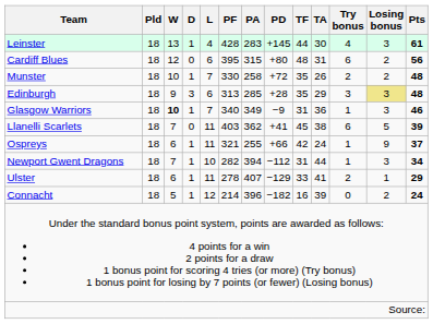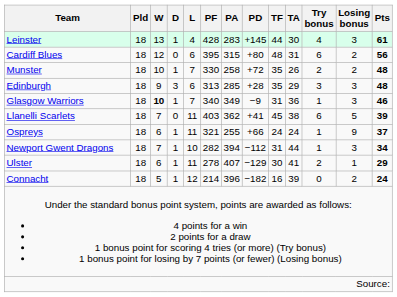 <table class="wikitable" style="float:left;margin-right:15px;text-align: center">
 <tr>
 <th width="200">Team</th>
 <th width="20">Pld</th>
 <th width="20">W</th>
 <th width="20">D</th>
 <th width="20">L</th>
 <th width="20">PF</th>
 <th width="20">PA</th>
 <th width="20">PD</th>
 <th width="20">TF</th>
 <th width="20">TA</th>
 <th width="20">Try bonus</th>
 <th width="20">Losing bonus</th>
 <th width="20">Pts</th>
 </tr>
 <tr style="background:#d8ffeb">
 <td align=left> <a href='#'>Leinster</a></td>
 <td>18</td>
 <td>13</td>
 <td>1</td>
 <td>4</td>
 <td>428</td>
 <td>283</td>
 <td>+145</td>
 <td>44</td>
 <td>30</td>
 <td>4</td>
 <td>3</td>
 <td><strong>61</strong></td>
 </tr>
 <tr>
 <td align=left> <a href='#'>Cardiff Blues</a></td>
 <td>18</td>
 <td>12</td>
 <td>0</td>
 <td>6</td>
 <td>395</td>
 <td>315</td>
 <td>+80</td>
 <td>48</td>
 <td>31</td>
 <td>6</td>
 <td>2</td>
 <td><strong>56</strong></td>
 </tr>
 <tr>
 <td align=left> <a href='#'>Munster</a></td>
 <td>18</td>
 <td>10</td>
 <td>1</td>
 <td>7</td>
 <td>330</td>
 <td>258</td>
 <td>+72</td>
 <td>35</td>
 <td>26</td>
 <td>2</td>
 <td>2</td>
 <td><strong>48</strong></td>
 </tr>
 <tr>
 <td align=left> <a href='#'>Edinburgh</a></td>
 <td>18</td>
 <td>9</td>
 <td>3</td>
 <td>6</td>
 <td>313</td>
 <td>285</td>
 <td>+28</td>
 <td>35</td>
 <td>29</td>
 <td>3</td>
-<td style="background: khaki;">3</td>
+<td>3</td>
 <td><strong>48</strong></td>
 </tr>
 <tr>
 <td align=left> <a href='#'>Glasgow Warriors</a></td>
 <td>18</td>
 <td><strong>10</strong></td>
 <td>1</td>
 <td>7</td>
 <td>340</td>
 <td>349</td>
 <td>−9</td>
 <td>31</td>
 <td>36</td>
 <td>1</td>
 <td>3</td>
 <td><strong>46</strong></td>
 </tr>
 <tr>
 <td align=left> <a href='#'>Llanelli Scarlets</a></td>
 <td>18</td>
 <td>7</td>
 <td>0</td>
 <td>11</td>
 <td>403</td>
 <td>362</td>
 <td>+41</td>
 <td>45</td>
 <td>38</td>
 <td>6</td>
 <td>5</td>
 <td><strong>39</strong></td>
 </tr>
 <tr>
 <td align=left> <a href='#'>Ospreys</a></td>
 <td>18</td>
 <td>6</td>
 <td>1</td>
 <td>11</td>
 <td>321</td>
 <td>255</td>
 <td>+66</td>
-<td>42</td>
+<td>24</td>
 <td>24</td>
 <td>1</td>
 <td>9</td>
 <td><strong>37</strong></td>
 </tr>
 <tr>
 <td align=left> <a href='#'>Newport Gwent Dragons</a></td>
 <td>18</td>
 <td>7</td>
 <td>1</td>
 <td>10</td>
 <td>282</td>
 <td>394</td>
 <td>−112</td>
 <td>31</td>
 <td>44</td>
 <td>1</td>
 <td>3</td>
 <td><strong>34</strong></td>
 </tr>
 <tr>
 <td align=left> <a href='#'>Ulster</a></td>
 <td>18</td>
 <td>6</td>
 <td>1</td>
 <td>11</td>
 <td>278</td>
 <td>407</td>
 <td>−129</td>
-<td>33</td>
+<td>30</td>
 <td>41</td>
 <td>2</td>
 <td>1</td>
 <td><strong>29</strong></td>
 </tr>
 <tr>
 <td align=left> <a href='#'>Connacht</a></td>
 <td>18</td>
 <td>5</td>
 <td>1</td>
 <td>12</td>
 <td>214</td>
 <td>396</td>
 <td>−182</td>
 <td>16</td>
 <td>39</td>
 <td>0</td>
 <td>2</td>
 <td><strong>24</strong></td>
 </tr>
 <tr>
 <td colspan="14"><br>Under the standard bonus point system, points are awarded as follows:<ul><li>4 points for a win</li><li>2 points for a draw</li><li>1 bonus point for scoring 4 tries (or more) (Try bonus)</li><li>1 bonus point for losing by 7 points (or fewer) (Losing bonus)</li></ul></td>
 </tr>
 <tr>
 <td colspan="14" style="text-align:right">Source: </td>
 </tr>
 </table>
